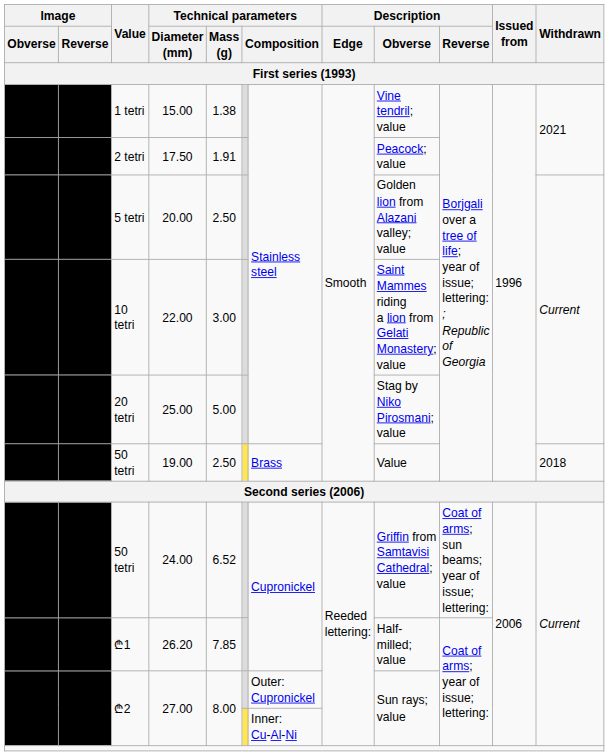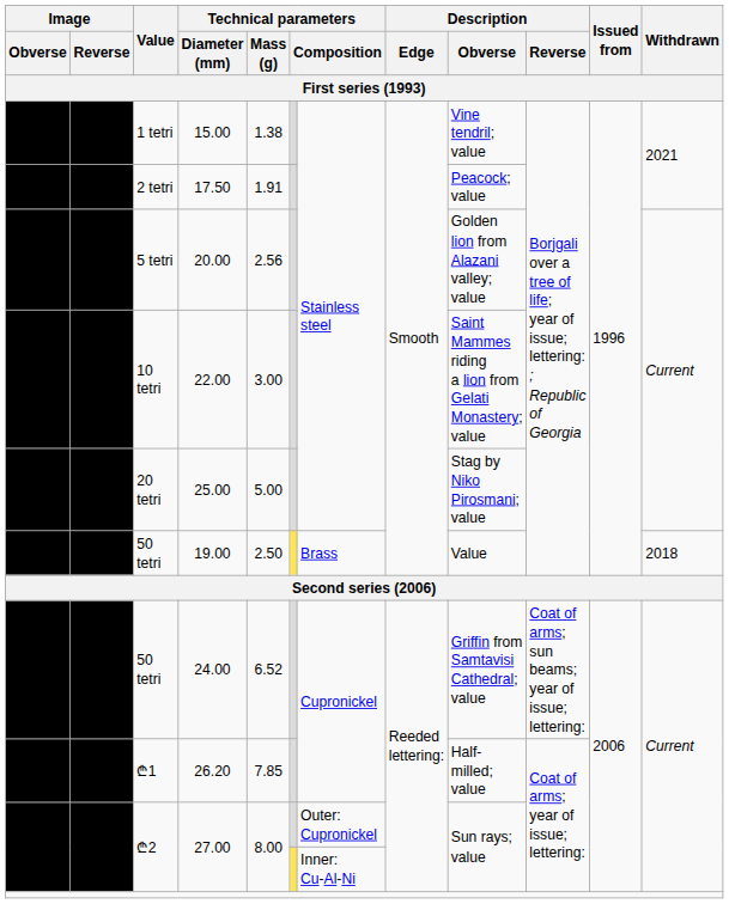 <table class="wikitable" style="margin:auto; font-size:87%; line-height:1.3">
 <tr>
 <th colspan=2>Image</th>
 <th rowspan=2>Value</th>
 <th colspan=4>Technical parameters</th>
 <th colspan=3>Description</th>
 <th rowspan=2>Issued<br>from</th>
 <th rowspan=2>Withdrawn</th>
 </tr>
 <tr>
 <th>Obverse</th>
 <th>Reverse</th>
 <th>Diameter<br>(mm)</th>
 <th>Mass<br>(g)</th>
 <th colspan=2>Composition</th>
 <th>Edge</th>
 <th>Obverse</th>
 <th>Reverse</th>
 </tr>
 <tr>
 <th colspan=12>First series (1993)</th>
 </tr>
 <tr>
 <td style="background:#000; text-align:center"></td>
 <td style="background:#000; text-align:center"></td>
 <td>1 tetri</td>
 <td align=center>15.00</td>
 <td align=center>1.38</td>
 <td style="background-color:#dcdcdc;"></td>
 <td rowspan=5><a href='#'>Stainless<br>steel</a></td>
 <td rowspan=6>Smooth</td>
 <td><a href='#'>Vine</a> <a href='#'>tendril</a>; value</td>
 <td rowspan=6><a href='#'>Borjgali</a> over a <a href='#'>tree of life</a>;<br>year of issue; lettering:<br><em>;<br>Republic of Georgia</em></td>
 <td rowspan=6>1996</td>
 <td rowspan=2>2021</td>
 </tr>
 <tr>
 <td style="background:#000; text-align:center"></td>
 <td style="background:#000; text-align:center"></td>
 <td>2 tetri</td>
 <td align=center>17.50</td>
 <td align=center>1.91</td>
 <td style="background-color:#dcdcdc;"></td>
 <td><a href='#'>Peacock</a>; value</td>
 </tr>
 <tr>
 <td style="background:#000; text-align:center"></td>
 <td style="background:#000; text-align:center"></td>
 <td>5 tetri</td>
 <td align=center>20.00</td>
-<td align=center>2.50</td>
+<td align=center>2.56</td>
 <td style="background-color:#dcdcdc;"></td>
 <td>Golden <a href='#'>lion</a> from<br><a href='#'>Alazani</a> valley; value</td>
 <td rowspan=3><em>Current</em></td>
 </tr>
 <tr>
 <td style="background:#000; text-align:center"></td>
 <td style="background:#000; text-align:center"></td>
 <td>10 tetri</td>
 <td align=center>22.00</td>
 <td align=center>3.00</td>
 <td style="background-color:#dcdcdc;"></td>
 <td><a href='#'>Saint Mammes</a> riding<br>a <a href='#'>lion</a> from <a href='#'>Gelati<br>Monastery</a>; value</td>
 </tr>
 <tr>
 <td style="background:#000; text-align:center"></td>
 <td style="background:#000; text-align:center"></td>
 <td>20 tetri</td>
 <td align=center>25.00</td>
 <td align=center>5.00</td>
 <td style="background-color:#dcdcdc;"></td>
 <td>Stag by <a href='#'>Niko<br>Pirosmani</a>; value</td>
 </tr>
 <tr>
 <td style="background:#000; text-align:center"></td>
 <td style="background:#000; text-align:center"></td>
 <td>50 tetri</td>
 <td align=center>19.00</td>
 <td align=center>2.50</td>
 <td style="background-color:#ffe550;"></td>
 <td><a href='#'>Brass</a></td>
 <td>Value</td>
 <td>2018</td>
 </tr>
 <tr>
 <th colspan=12>Second series (2006)</th>
 </tr>
 <tr>
 <td style="background:#000; text-align:center"></td>
 <td style="background:#000; text-align:center"></td>
 <td>50 tetri</td>
 <td align=center>24.00</td>
 <td align=center>6.52</td>
 <td style="background-color:#dcdcdc;"></td>
 <td rowspan=2><a href='#'>Cupronickel</a></td>
 <td rowspan=4>Reeded<br>lettering:<br></td>
 <td><a href='#'>Griffin</a> from <a href='#'>Samtavisi<br>Cathedral</a>; value</td>
 <td><a href='#'>Coat of arms</a>; sun beams;<br>year of issue; lettering:<br><em></em></td>
 <td rowspan=4>2006</td>
 <td rowspan=4><em>Current</em></td>
 </tr>
 <tr>
 <td style="background:#000; text-align:center"></td>
 <td style="background:#000; text-align:center"></td>
 <td>₾1</td>
 <td align=center>26.20</td>
 <td align=center>7.85</td>
 <td style="background-color:#dcdcdc;"></td>
 <td>Half-milled; value</td>
 <td rowspan=3><a href='#'>Coat of arms</a>;<br>year of issue; lettering:<br><em></em></td>
 </tr>
 <tr>
 <td rowspan=2 style="background:#000; text-align:center"></td>
 <td rowspan=2 style="background:#000; text-align:center"></td>
 <td rowspan=2>₾2</td>
 <td rowspan=2 align=center>27.00</td>
 <td rowspan=2 align=center>8.00</td>
 <td style="background-color:#dcdcdc;"></td>
 <td>Outer:<br><a href='#'>Cupronickel</a></td>
 <td rowspan=2>Sun rays; value</td>
 </tr>
 <tr>
 <td style="background-color:#ffe550;"></td>
 <td>Inner:<br><a href='#'>Cu</a>-<a href='#'>Al</a>-<a href='#'>Ni</a></td>
 </tr>
 <tr>
 <td colspan=12></td>
 </tr>
 </table>
